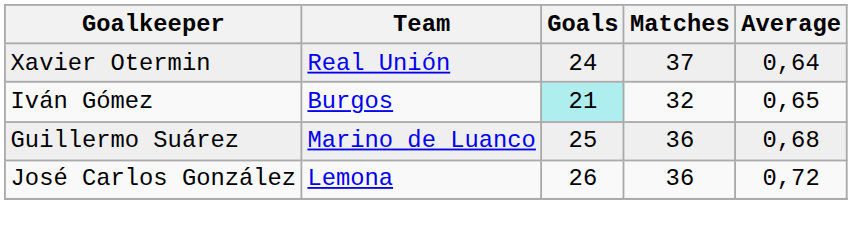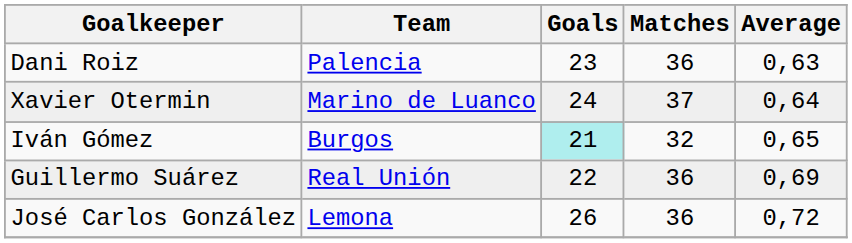 <table class="wikitable sortable">
 <tr>
 <th>Goalkeeper</th>
 <th>Team</th>
 <th>Goals</th>
 <th>Matches</th>
 <th>Average</th>
 </tr>
+<tr>
+<td> Dani Roiz</td>
+<td><a href='#'>Palencia</a></td>
+<td align=center>23</td>
+<td align=center>36</td>
+<td align=center>0,63</td>
+</tr>
 <tr bgcolor="#EFEFEF">
 <td> Xavier Otermin</td>
-<td><a href='#'>Real Unión</a></td>
+<td><a href='#'>Marino de Luanco</a></td>
 <td align=center>24</td>
 <td align=center>37</td>
 <td align=center>0,64</td>
 </tr>
 <tr>
 <td> Iván Gómez</td>
 <td><a href='#'>Burgos</a></td>
 <td align=center style="background: paleturquoise;">21</td>
 <td align=center>32</td>
 <td align=center>0,65</td>
 </tr>
 <tr bgcolor="#EFEFEF">
 <td> Guillermo Suárez</td>
-<td><a href='#'>Marino de Luanco</a></td>
-<td align=center>25</td>
+<td><a href='#'>Real Unión</a></td>
+<td align=center>22</td>
 <td align=center>36</td>
-<td align=center>0,68</td>
+<td align=center>0,69</td>
 </tr>
 <tr>
 <td> José Carlos González</td>
 <td><a href='#'>Lemona</a></td>
 <td align=center>26</td>
 <td align=center>36</td>
 <td align=center>0,72</td>
 </tr>
 <tr>
 </tr>
 </table>
